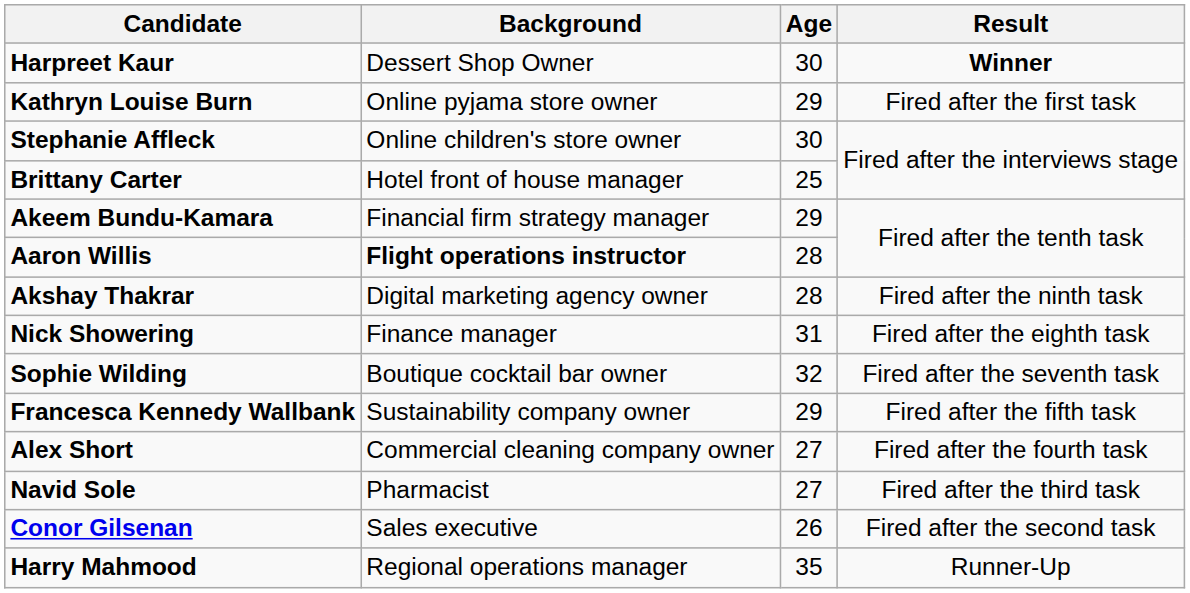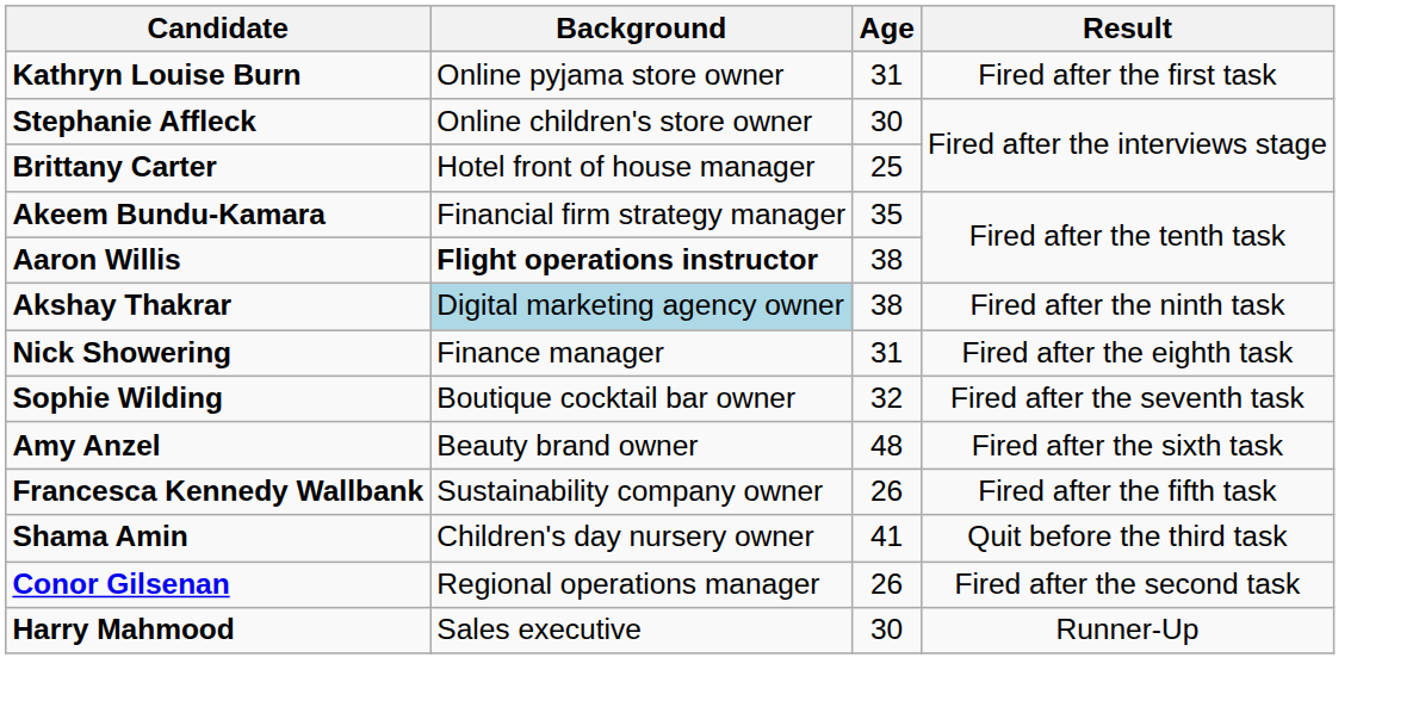 <table class="wikitable sortable">
 <tr>
 <th>Candidate</th>
 <th>Background</th>
 <th>Age</th>
 <th>Result</th>
 </tr>
 <tr>
-<td><strong>Harpreet Kaur</strong></td>
-<td>Dessert Shop Owner</td>
-<td style="text-align:center">30</td>
-<td style="text-align:center"><strong>Winner</strong></td>
-</tr>
-<tr>
 <td><strong>Kathryn Louise Burn</strong></td>
 <td>Online pyjama store owner</td>
-<td style="text-align:center">29</td>
+<td style="text-align:center">31</td>
 <td style="text-align:center">Fired after the first task</td>
 </tr>
 <tr>
 <td><strong>Stephanie Affleck</strong></td>
 <td>Online children's store owner</td>
 <td style="text-align:center">30</td>
 <td style="text-align:center;" rowspan="2">Fired after the interviews stage</td>
 </tr>
 <tr>
 <td><strong>Brittany Carter</strong></td>
 <td>Hotel front of house manager</td>
 <td style="text-align:center;">25</td>
 </tr>
 <tr>
 <td><strong>Akeem Bundu-Kamara</strong></td>
 <td>Financial firm strategy manager</td>
-<td style="text-align:center">29</td>
+<td style="text-align:center">35</td>
 <td style="text-align:center;" rowspan="2">Fired after the tenth task</td>
 </tr>
 <tr>
 <td><strong>Aaron Willis</strong></td>
 <td><strong>Flight operations instructor</strong></td>
-<td style="text-align:center">28</td>
+<td style="text-align:center">38</td>
 </tr>
 <tr>
 <td><strong>Akshay Thakrar</strong></td>
-<td>Digital marketing agency owner</td>
-<td style="text-align:center">28</td>
+<td style="background: lightblue;">Digital marketing agency owner</td>
+<td style="text-align:center">38</td>
 <td style="text-align:center">Fired after the ninth task</td>
 </tr>
 <tr>
 <td><strong>Nick Showering</strong></td>
 <td>Finance manager</td>
 <td style="text-align:center">31</td>
 <td style="text-align:center">Fired after the eighth task</td>
 </tr>
 <tr>
 <td><strong>Sophie Wilding</strong></td>
 <td>Boutique cocktail bar owner</td>
 <td style="text-align:center">32</td>
 <td style="text-align:center">Fired after the seventh task</td>
 </tr>
 <tr>
+<td><strong>Amy Anzel</strong></td>
+<td>Beauty brand owner</td>
+<td style="text-align:center">48</td>
+<td style="text-align:center">Fired after the sixth task</td>
+</tr>
+<tr>
 <td><strong>Francesca Kennedy Wallbank</strong></td>
 <td>Sustainability company owner</td>
-<td style="text-align:center">29</td>
+<td style="text-align:center">26</td>
 <td style="text-align:center">Fired after the fifth task</td>
 </tr>
 <tr>
-<td><strong>Alex Short</strong></td>
-<td>Commercial cleaning company owner</td>
-<td style="text-align:center">27</td>
-<td style="text-align:center">Fired after the fourth task</td>
-</tr>
-<tr>
-<td><strong>Navid Sole</strong></td>
-<td>Pharmacist</td>
-<td style="text-align:center">27</td>
-<td style="text-align:center">Fired after the third task</td>
+<td><strong>Shama Amin</strong></td>
+<td>Children's day nursery owner</td>
+<td style="text-align:center">41</td>
+<td style="text-align:center">Quit before the third task</td>
 </tr>
 <tr>
 <td><strong><a href='#'>Conor Gilsenan</a></strong></td>
-<td>Sales executive</td>
+<td>Regional operations manager</td>
 <td style="text-align:center">26</td>
 <td style="text-align:center">Fired after the second task</td>
 </tr>
 <tr>
 <td><strong>Harry Mahmood</strong></td>
-<td>Regional operations manager</td>
-<td style="text-align:center">35</td>
+<td>Sales executive</td>
+<td style="text-align:center">30</td>
 <td style="text-align:center">Runner-Up</td>
 </tr>
 </table>
